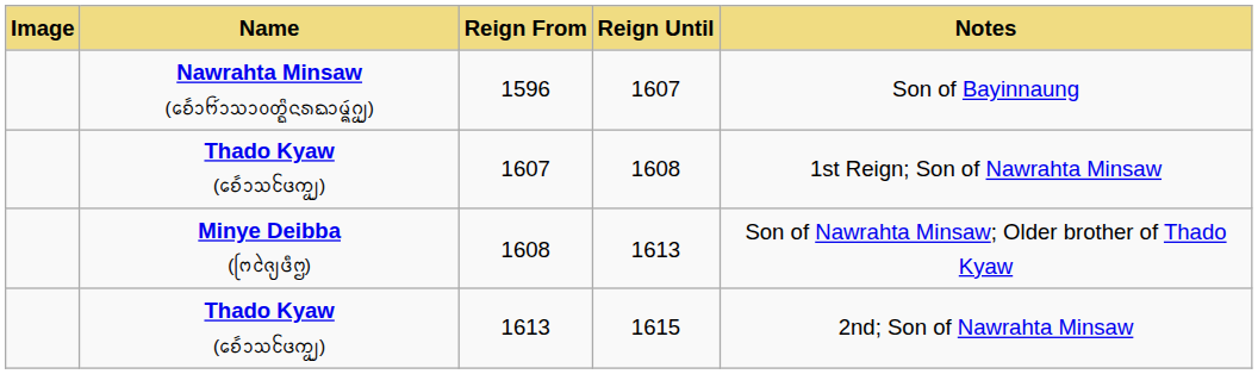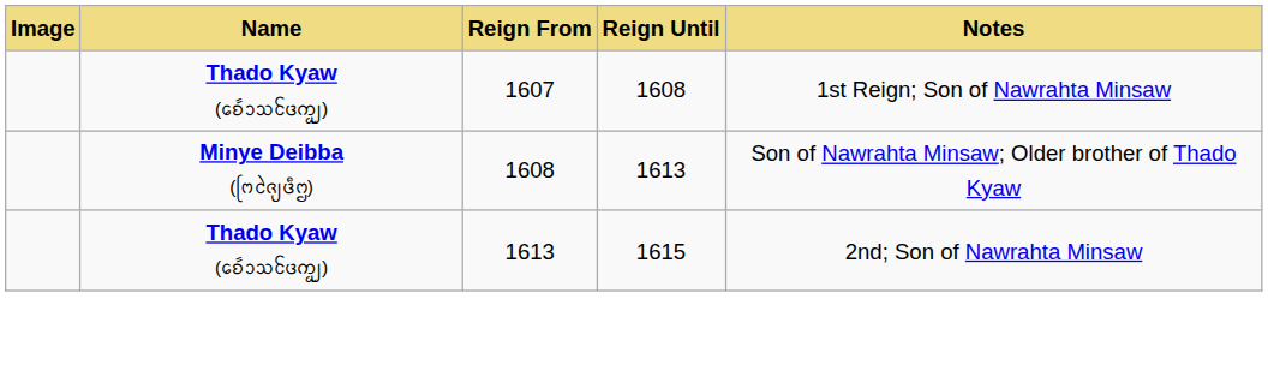 <table class="wikitable" style="text-align:center; font-size:90%; line-height:22px;">
 <tr colspan=10 style="background:#F0DC82; text-align:center">
 <td width="20"><span><strong>Image</strong></span></td>
 <td width="240"><span><strong>Name</strong></span></td>
 <td><span><strong>Reign From</strong></span></td>
 <td><span><strong>Reign Until</strong></span></td>
 <td width="340"><span><strong>Notes</strong></span></td>
-</tr>
-<tr>
-<td></td>
-<td><a href='#'><strong>Nawrahta Minsaw</strong></a><br><small>(ᨧᩮᩢ᩶ᩣᨼ᩶ᩣᩈᩣᩅᨲ᩠ᨳᩦᨶᩁᨳᩣᨾᩢ᩠ᨦᨣᩬ᩠ᨿ)</small></td>
-<td>1596</td>
-<td>1607</td>
-<td>Son of <a href='#'>Bayinnaung</a></td>
 </tr>
 <tr>
 <td></td>
 <td><a href='#'><strong>Thado Kyaw</strong></a><br><small>(ᨧᩮᩢ᩶ᩣᩈᨴᩰᨠᩬ᩠ᨿ)</small></td>
 <td>1607</td>
 <td>1608</td>
 <td>1st Reign; Son of <a href='#'>Nawrahta Minsaw</a></td>
 </tr>
 <tr>
 <td></td>
 <td><a href='#'><strong>Minye Deibba</strong></a><br><small>(ᨻᩕᨩᩱ᩠ᨿᨴᩥᨻᩛ)</small></td>
 <td>1608</td>
 <td>1613</td>
 <td>Son of <a href='#'>Nawrahta Minsaw</a>; Older brother of <a href='#'>Thado Kyaw</a></td>
 </tr>
 <tr>
 <td></td>
 <td><a href='#'><strong>Thado Kyaw</strong></a><br><small>(ᨧᩮᩢ᩶ᩣᩈᨴᩰᨠᩬ᩠ᨿ)</small></td>
 <td>1613</td>
 <td>1615</td>
 <td>2nd; Son of <a href='#'>Nawrahta Minsaw</a></td>
 </tr>
 </table>
